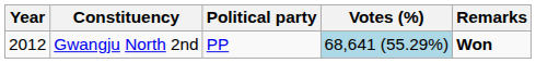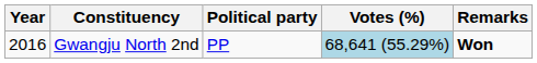 <table class="wikitable">
 <tr>
 <th>Year</th>
 <th>Constituency</th>
 <th>Political party</th>
 <th>Votes (%)</th>
 <th>Remarks</th>
 </tr>
 <tr>
-<td>2012</td>
+<td>2016</td>
 <td><a href='#'>Gwangju</a> <a href='#'>North</a> 2nd</td>
 <td><a href='#'>PP</a></td>
 <td style="background: lightblue;">68,641 (55.29%)</td>
 <td><strong>Won</strong></td>
 </tr>
 </table>
